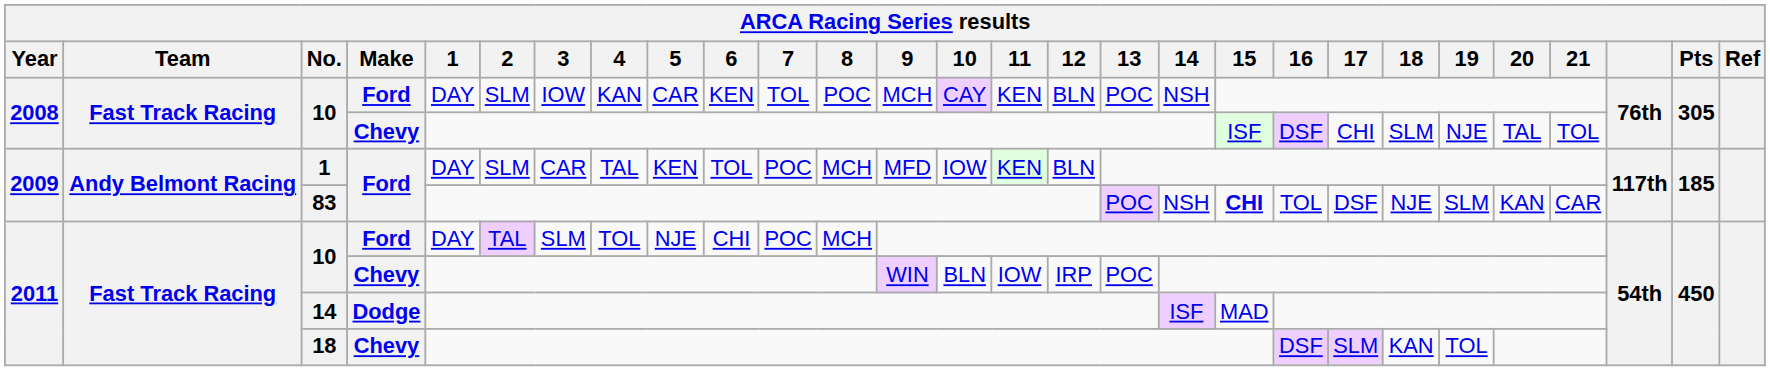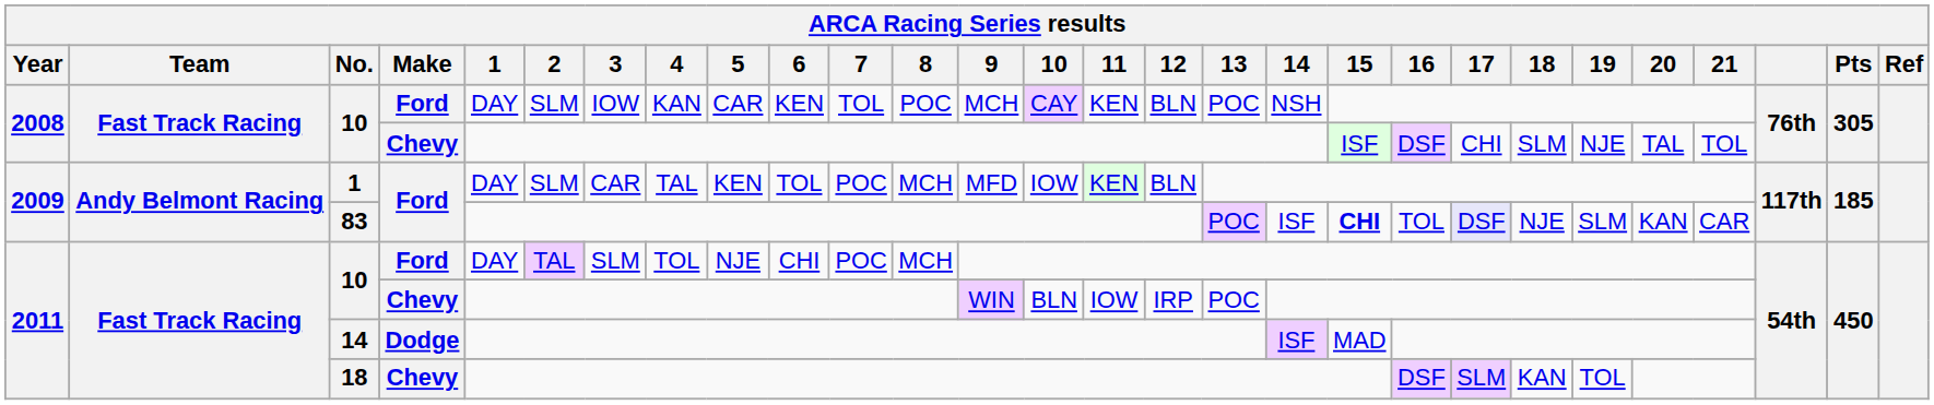 <table class="wikitable" style="text-align:center; font-size:75%">
 <tr>
 <th colspan=48><a href='#'>ARCA Racing Series</a> results</th>
 </tr>
 <tr>
 <th>Year</th>
 <th>Team</th>
 <th>No.</th>
 <th>Make</th>
 <th>1</th>
 <th>2</th>
 <th>3</th>
 <th>4</th>
 <th>5</th>
 <th>6</th>
 <th>7</th>
 <th>8</th>
 <th>9</th>
 <th>10</th>
 <th>11</th>
 <th>12</th>
 <th>13</th>
 <th>14</th>
 <th>15</th>
 <th>16</th>
 <th>17</th>
 <th>18</th>
 <th>19</th>
 <th>20</th>
 <th>21</th>
 <th></th>
 <th>Pts</th>
 <th>Ref</th>
 </tr>
 <tr>
 <th rowspan=2><a href='#'>2008</a></th>
 <th rowspan=2><a href='#'>Fast Track Racing</a></th>
 <th rowspan=2>10</th>
 <th><a href='#'>Ford</a></th>
 <td><a href='#'>DAY</a></td>
 <td><a href='#'>SLM</a></td>
 <td><a href='#'>IOW</a></td>
 <td><a href='#'>KAN</a></td>
 <td><a href='#'>CAR</a></td>
 <td><a href='#'>KEN</a></td>
 <td><a href='#'>TOL</a></td>
 <td><a href='#'>POC</a></td>
 <td><a href='#'>MCH</a></td>
 <td style="background:#EFCFFF;"><a href='#'>CAY</a><br></td>
 <td><a href='#'>KEN</a></td>
 <td><a href='#'>BLN</a></td>
 <td><a href='#'>POC</a></td>
 <td><a href='#'>NSH</a></td>
 <td colspan=7></td>
 <th rowspan=2>76th</th>
 <th rowspan=2>305</th>
 <th rowspan=2></th>
 </tr>
 <tr>
 <th><a href='#'>Chevy</a></th>
 <td colspan=14></td>
 <td style="background:#DFFFDF;"><a href='#'>ISF</a><br></td>
 <td style="background:#EFCFFF;"><a href='#'>DSF</a><br></td>
 <td><a href='#'>CHI</a></td>
 <td><a href='#'>SLM</a></td>
 <td><a href='#'>NJE</a></td>
 <td><a href='#'>TAL</a></td>
 <td><a href='#'>TOL</a></td>
 </tr>
 <tr>
 <th rowspan=2><a href='#'>2009</a></th>
 <th rowspan=2><a href='#'>Andy Belmont Racing</a></th>
 <th>1</th>
 <th rowspan=2><a href='#'>Ford</a></th>
 <td><a href='#'>DAY</a></td>
 <td><a href='#'>SLM</a></td>
 <td><a href='#'>CAR</a></td>
 <td><a href='#'>TAL</a></td>
 <td><a href='#'>KEN</a></td>
 <td><a href='#'>TOL</a></td>
 <td><a href='#'>POC</a></td>
 <td><a href='#'>MCH</a></td>
 <td><a href='#'>MFD</a></td>
 <td><a href='#'>IOW</a></td>
 <td style="background:#DFFFDF;"><a href='#'>KEN</a><br></td>
 <td><a href='#'>BLN</a></td>
 <td colspan=9></td>
 <th rowspan=2>117th</th>
 <th rowspan=2>185</th>
 <th rowspan=2></th>
 </tr>
 <tr>
 <th>83</th>
 <td colspan=12></td>
 <td style="background:#EFCFFF;"><a href='#'>POC</a><br></td>
-<td><a href='#'>NSH</a></td>
+<td><a href='#'>ISF</a></td>
 <td><strong><a href='#'>CHI</a></strong></td>
 <td><a href='#'>TOL</a></td>
-<td><a href='#'>DSF</a></td>
+<td style="background: lavender;"><a href='#'>DSF</a></td>
 <td><a href='#'>NJE</a></td>
 <td><a href='#'>SLM</a></td>
 <td><a href='#'>KAN</a></td>
 <td><a href='#'>CAR</a></td>
 </tr>
 <tr>
 <th rowspan=4><a href='#'>2011</a></th>
 <th rowspan=4><a href='#'>Fast Track Racing</a></th>
 <th rowspan=2>10</th>
 <th><a href='#'>Ford</a></th>
 <td><a href='#'>DAY</a></td>
 <td style="background:#EFCFFF;"><a href='#'>TAL</a><br></td>
 <td><a href='#'>SLM</a></td>
 <td><a href='#'>TOL</a></td>
 <td><a href='#'>NJE</a></td>
 <td><a href='#'>CHI</a></td>
 <td><a href='#'>POC</a></td>
 <td><a href='#'>MCH</a></td>
 <td colspan=13></td>
 <th rowspan=4>54th</th>
 <th rowspan=4>450</th>
 <th rowspan=4></th>
 </tr>
 <tr>
 <th><a href='#'>Chevy</a></th>
 <td colspan=8></td>
 <td style="background:#EFCFFF;"><a href='#'>WIN</a><br></td>
 <td><a href='#'>BLN</a></td>
 <td><a href='#'>IOW</a></td>
 <td><a href='#'>IRP</a></td>
 <td><a href='#'>POC</a></td>
 <td colspan=8></td>
 </tr>
 <tr>
 <th>14</th>
 <th><a href='#'>Dodge</a></th>
 <td colspan=13></td>
 <td style="background:#EFCFFF;"><a href='#'>ISF</a><br></td>
 <td><a href='#'>MAD</a></td>
 <td colspan=6></td>
 </tr>
 <tr>
 <th>18</th>
 <th><a href='#'>Chevy</a></th>
 <td colspan=15></td>
 <td style="background:#EFCFFF;"><a href='#'>DSF</a><br></td>
 <td style="background:#EFCFFF;"><a href='#'>SLM</a><br></td>
 <td><a href='#'>KAN</a></td>
 <td><a href='#'>TOL</a></td>
 <td colspan=2></td>
 </tr>
 </table>
